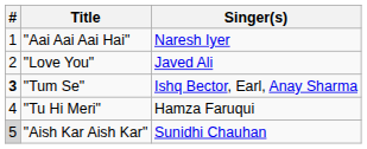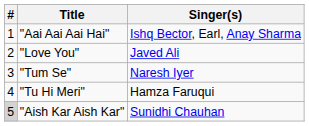 <table class="wikitable" style="font-size:95%;">
 <tr>
 <th>#</th>
 <th>Title</th>
 <th>Singer(s)</th>
 </tr>
 <tr>
 <td>1</td>
 <td>"Aai Aai Aai Hai"</td>
-<td><a href='#'>Naresh Iyer</a></td>
+<td><a href='#'>Ishq Bector</a>, Earl, <a href='#'>Anay Sharma</a></td>
 </tr>
 <tr>
 <td>2</td>
 <td>"Love You"</td>
 <td><a href='#'>Javed Ali</a></td>
 </tr>
 <tr>
-<td><strong>3</strong></td>
+<td>3</td>
 <td>"Tum Se"</td>
-<td><a href='#'>Ishq Bector</a>, Earl, <a href='#'>Anay Sharma</a></td>
+<td><a href='#'>Naresh Iyer</a></td>
 </tr>
 <tr>
 <td>4</td>
 <td>"Tu Hi Meri"</td>
 <td>Hamza Faruqui</td>
 </tr>
 <tr>
 <td style="background: lightgrey;">5</td>
 <td>"Aish Kar Aish Kar"</td>
 <td><a href='#'>Sunidhi Chauhan</a></td>
 </tr>
 </table>
